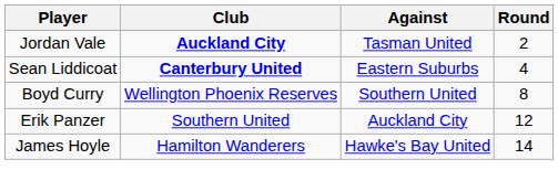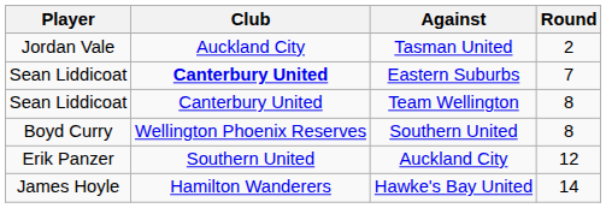 <table class="wikitable" style="text-align:center;">
 <tr>
 <th>Player</th>
 <th>Club</th>
 <th>Against</th>
 <th>Round</th>
 </tr>
 <tr>
 <td>Jordan Vale</td>
-<td><strong><a href='#'>Auckland City</a></strong></td>
+<td><a href='#'>Auckland City</a></td>
 <td><a href='#'>Tasman United</a></td>
 <td>2</td>
 </tr>
 <tr>
 <td>Sean Liddicoat</td>
 <td><strong><a href='#'>Canterbury United</a></strong></td>
 <td><a href='#'>Eastern Suburbs</a></td>
-<td>4</td>
+<td>7</td>
+</tr>
+<tr>
+<td>Sean Liddicoat</td>
+<td><a href='#'>Canterbury United</a></td>
+<td><a href='#'>Team Wellington</a></td>
+<td>8</td>
 </tr>
 <tr>
 <td>Boyd Curry</td>
 <td><a href='#'>Wellington Phoenix Reserves</a></td>
 <td><a href='#'>Southern United</a></td>
 <td>8</td>
 </tr>
 <tr>
 <td>Erik Panzer</td>
 <td><a href='#'>Southern United</a></td>
 <td><a href='#'>Auckland City</a></td>
 <td>12</td>
 </tr>
 <tr>
 <td>James Hoyle</td>
 <td><a href='#'>Hamilton Wanderers</a></td>
 <td><a href='#'>Hawke's Bay United</a></td>
 <td>14</td>
 </tr>
 </table>
